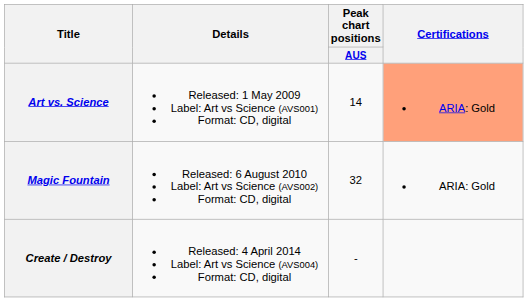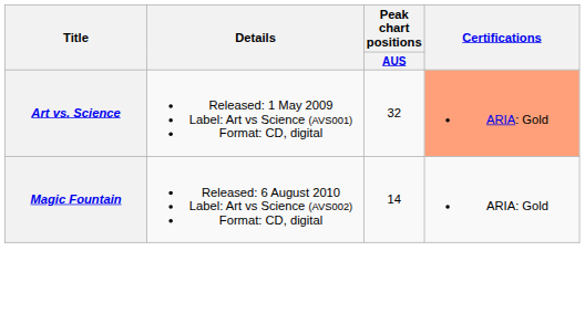 <table class="wikitable plainrowheaders" style="text-align:center;" border="1">
 <tr>
 <th scope="col" rowspan="2" style="width:11em;">Title</th>
 <th scope="col" rowspan="2" style="width:17em;">Details</th>
 <th scope="col" colspan="1">Peak chart positions</th>
 <th scope="col" rowspan="2" style="width:12em;"><a href='#'>Certifications</a></th>
 </tr>
 <tr>
 <th scope="col" style="width:3em;font-size:90%;"><a href='#'>AUS</a><br></th>
 </tr>
 <tr>
 <th scope="row"><em><a href='#'>Art vs. Science</a></em></th>
 <td><br><ul><li>Released: 1 May 2009</li><li>Label: Art vs Science <small>(AVS001)</small></li><li>Format: CD, digital</li></ul></td>
-<td>14</td>
+<td>32</td>
 <td style="background: lightsalmon;"><br><ul><li><a href='#'>ARIA</a>: Gold</li></ul></td>
 </tr>
 <tr>
 <th scope="row"><em><a href='#'>Magic Fountain</a></em></th>
 <td><br><ul><li>Released: 6 August 2010</li><li>Label: Art vs Science <small>(AVS002)</small></li><li>Format: CD, digital</li></ul></td>
-<td>32</td>
+<td>14</td>
 <td><br><ul><li>ARIA: Gold</li></ul></td>
 </tr>
-<tr>
-<th scope="row"><em>Create / Destroy</em></th>
-<td><br><ul><li>Released: 4 April 2014</li><li>Label: Art vs Science <small>(AVS004)</small></li><li>Format: CD, digital</li></ul></td>
-<td>-</td>
-<td></td>
-</tr>
 </table>
